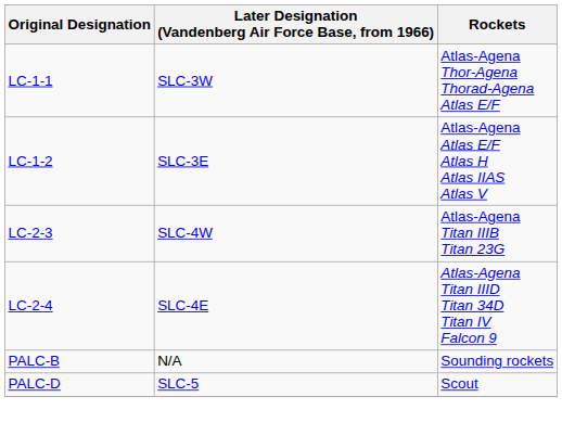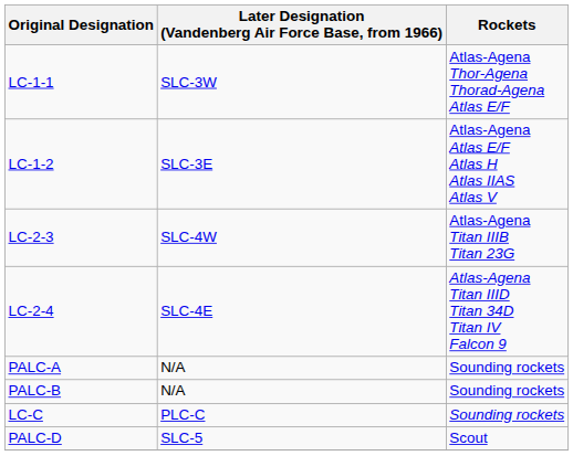 <table class="wikitable" border="1">
 <tr>
 <th>Original Designation</th>
 <th>Later Designation<br>(Vandenberg Air Force Base, from 1966)</th>
 <th>Rockets</th>
 </tr>
 <tr>
 <td><a href='#'>LC-1-1</a></td>
 <td><a href='#'>SLC-3W</a></td>
 <td><a href='#'>Atlas-Agena</a><br><em><a href='#'>Thor-Agena</a><br><a href='#'>Thorad-Agena</a><br><a href='#'>Atlas E/F</a></em></td>
 </tr>
 <tr>
 <td><a href='#'>LC-1-2</a></td>
 <td><a href='#'>SLC-3E</a></td>
 <td><a href='#'>Atlas-Agena</a><br><em><a href='#'>Atlas E/F</a><br><a href='#'>Atlas H</a><br><a href='#'>Atlas IIAS</a><br><a href='#'>Atlas V</a></em></td>
 </tr>
 <tr>
 <td><a href='#'>LC-2-3</a></td>
 <td><a href='#'>SLC-4W</a></td>
 <td><a href='#'>Atlas-Agena</a><br><em><a href='#'>Titan IIIB</a><br><a href='#'>Titan 23G</a></em></td>
 </tr>
 <tr>
 <td><a href='#'>LC-2-4</a></td>
 <td><a href='#'>SLC-4E</a></td>
 <td><em><a href='#'>Atlas-Agena</a><br><a href='#'>Titan IIID</a><br><a href='#'>Titan 34D</a><br><a href='#'>Titan IV</a><br><a href='#'>Falcon 9</a></em></td>
 </tr>
 <tr>
+<td><a href='#'>PALC-A</a></td>
+<td>N/A</td>
+<td><a href='#'>Sounding rockets</a></td>
+</tr>
+<tr>
 <td><a href='#'>PALC-B</a></td>
 <td>N/A</td>
 <td><a href='#'>Sounding rockets</a></td>
+</tr>
+<tr>
+<td><a href='#'>LC-C</a></td>
+<td><a href='#'>PLC-C</a></td>
+<td><em><a href='#'>Sounding rockets</a></em></td>
 </tr>
 <tr>
 <td><a href='#'>PALC-D</a></td>
 <td><a href='#'>SLC-5</a></td>
 <td><a href='#'>Scout</a></td>
 </tr>
 <tr>
 </tr>
 </table>
